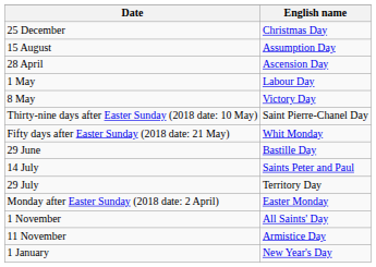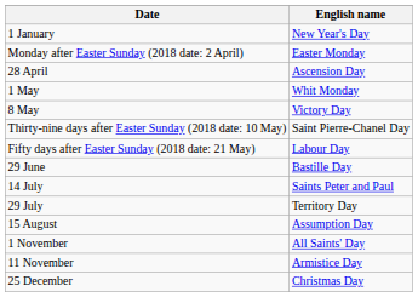 <table class="wikitable">
 <tr>
 </tr>
 <tr>
 <th>Date</th>
 <th>English name</th>
 </tr>
 <tr>
-<td>25 December</td>
-<td><a href='#'>Christmas Day</a></td>
+<td>1 January</td>
+<td><a href='#'>New Year's Day</a></td>
 </tr>
 <tr>
-<td>15 August</td>
-<td><a href='#'>Assumption Day</a></td>
+<td>Monday after <a href='#'>Easter Sunday</a> (2018 date: 2 April)</td>
+<td><a href='#'>Easter Monday</a></td>
 </tr>
 <tr>
 <td>28 April</td>
 <td><a href='#'>Ascension Day</a></td>
 </tr>
 <tr>
 <td>1 May</td>
-<td><a href='#'>Labour Day</a></td>
+<td><a href='#'>Whit Monday</a></td>
 </tr>
 <tr>
 <td>8 May</td>
 <td><a href='#'>Victory Day</a></td>
 </tr>
 <tr>
 <td>Thirty-nine days after <a href='#'>Easter Sunday</a> (2018 date: 10 May)</td>
 <td>Saint Pierre-Chanel Day</td>
 </tr>
 <tr>
 <td>Fifty days after <a href='#'>Easter Sunday</a> (2018 date: 21 May)</td>
-<td><a href='#'>Whit Monday</a></td>
+<td><a href='#'>Labour Day</a></td>
 </tr>
 <tr>
 <td>29 June</td>
 <td><a href='#'>Bastille Day</a></td>
 </tr>
 <tr>
 <td>14 July</td>
 <td><a href='#'>Saints Peter and Paul</a></td>
 </tr>
 <tr>
 <td>29 July</td>
 <td>Territory Day</td>
 </tr>
 <tr>
-<td>Monday after <a href='#'>Easter Sunday</a> (2018 date: 2 April)</td>
-<td><a href='#'>Easter Monday</a></td>
+<td>15 August</td>
+<td><a href='#'>Assumption Day</a></td>
 </tr>
 <tr>
 <td>1 November</td>
 <td><a href='#'>All Saints' Day</a></td>
 </tr>
 <tr>
 <td>11 November</td>
 <td><a href='#'>Armistice Day</a></td>
 </tr>
 <tr>
-<td>1 January</td>
-<td><a href='#'>New Year's Day</a></td>
+<td>25 December</td>
+<td><a href='#'>Christmas Day</a></td>
 </tr>
 </table>
